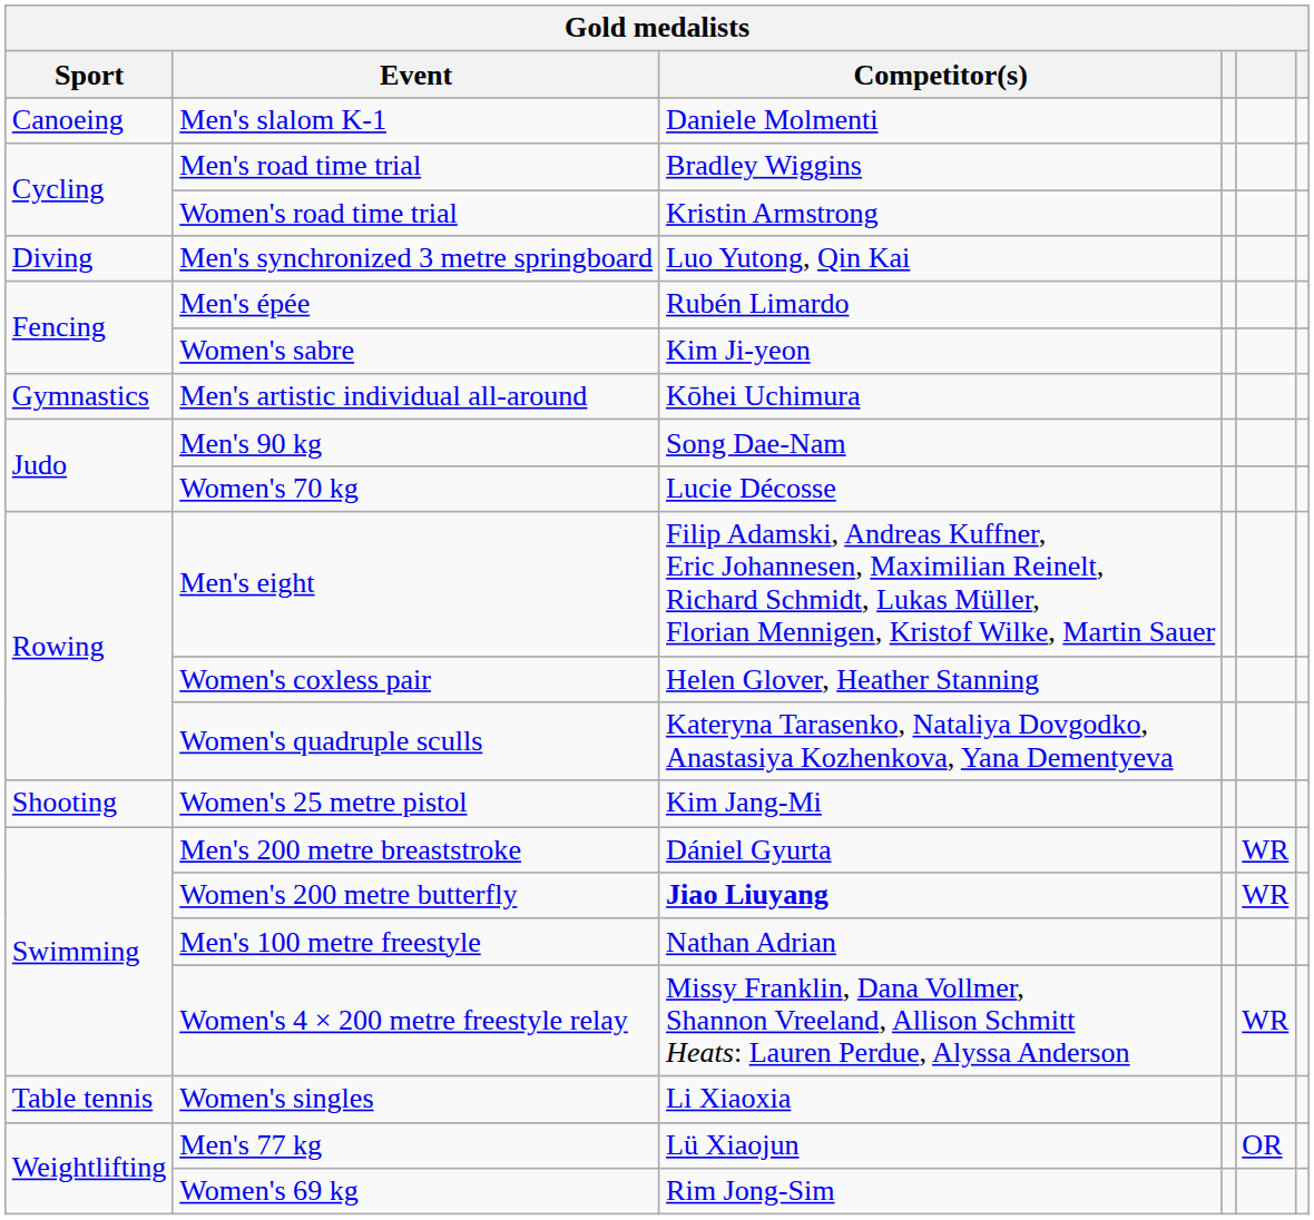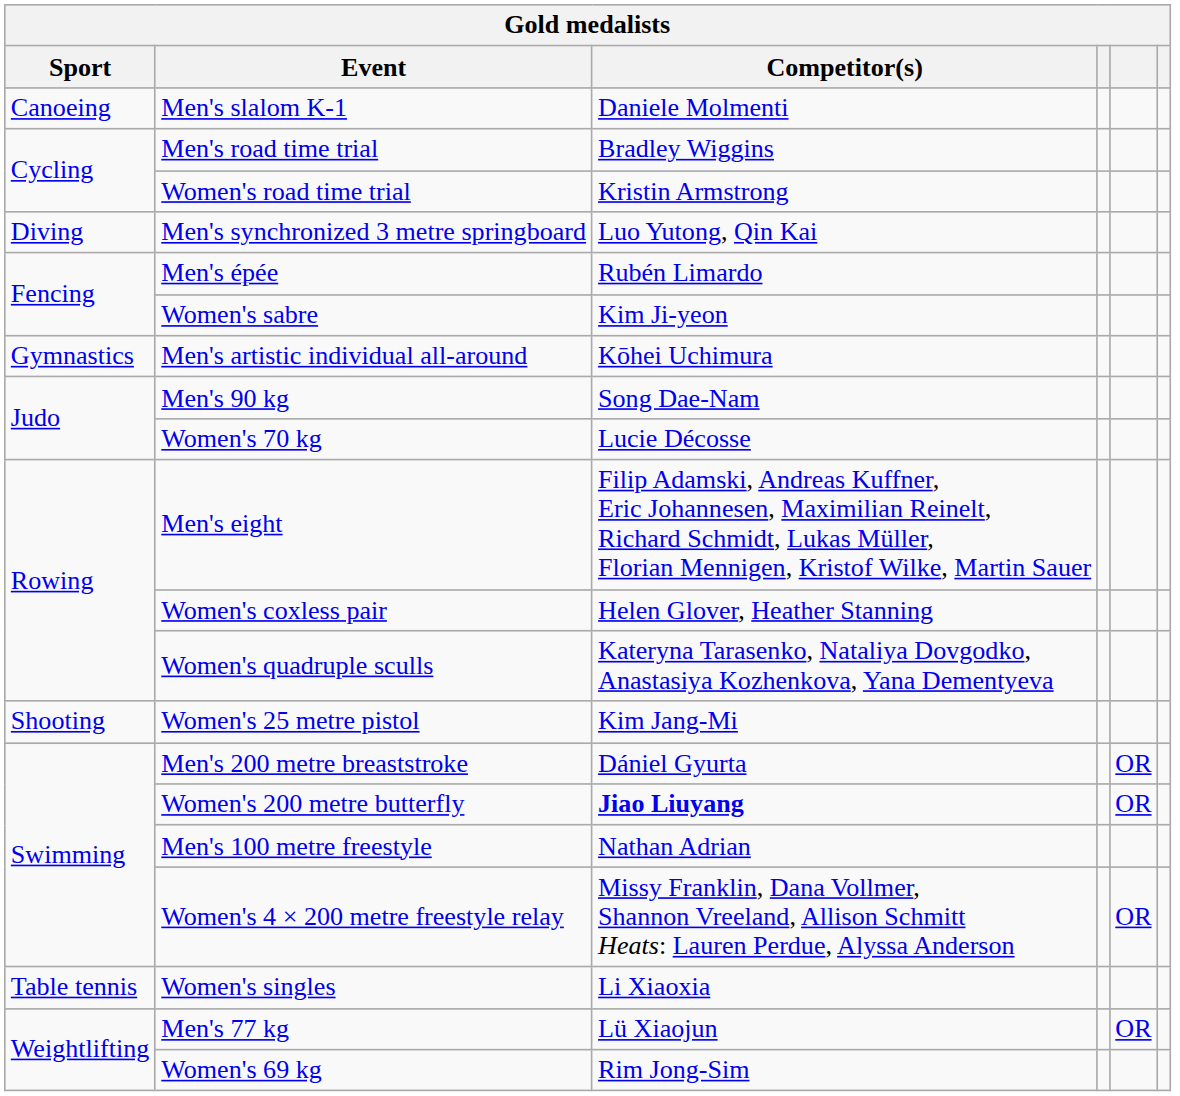 <table class="wikitable">
 <tr>
 <th colspan="6">Gold medalists</th>
 </tr>
 <tr>
 <th>Sport</th>
 <th>Event</th>
 <th>Competitor(s)</th>
 <th></th>
 <th></th>
 <th></th>
 </tr>
 <tr>
 <td><a href='#'>Canoeing</a></td>
 <td><a href='#'>Men's slalom K-1</a></td>
 <td><a href='#'>Daniele Molmenti</a></td>
 <td></td>
 <td></td>
 <td></td>
 </tr>
 <tr>
 <td rowspan="2"><a href='#'>Cycling</a></td>
 <td><a href='#'>Men's road time trial</a></td>
 <td><a href='#'>Bradley Wiggins</a></td>
 <td></td>
 <td></td>
 <td></td>
 </tr>
 <tr>
 <td><a href='#'>Women's road time trial</a></td>
 <td><a href='#'>Kristin Armstrong</a></td>
 <td></td>
 <td></td>
 <td></td>
 </tr>
 <tr>
 <td><a href='#'>Diving</a></td>
 <td><a href='#'>Men's synchronized 3 metre springboard</a></td>
 <td><a href='#'>Luo Yutong</a>, <a href='#'>Qin Kai</a></td>
 <td></td>
 <td></td>
 <td></td>
 </tr>
 <tr>
 <td rowspan="2"><a href='#'>Fencing</a></td>
 <td><a href='#'>Men's épée</a></td>
 <td><a href='#'>Rubén Limardo</a></td>
 <td></td>
 <td></td>
 <td></td>
 </tr>
 <tr>
 <td><a href='#'>Women's sabre</a></td>
 <td><a href='#'>Kim Ji-yeon</a></td>
 <td></td>
 <td></td>
 <td></td>
 </tr>
 <tr>
 <td><a href='#'>Gymnastics</a></td>
 <td><a href='#'>Men's artistic individual all-around</a></td>
 <td><a href='#'>Kōhei Uchimura</a></td>
 <td></td>
 <td></td>
 <td></td>
 </tr>
 <tr>
 <td rowspan="2"><a href='#'>Judo</a></td>
 <td><a href='#'>Men's 90 kg</a></td>
 <td><a href='#'>Song Dae-Nam</a></td>
 <td></td>
 <td></td>
 <td></td>
 </tr>
 <tr>
 <td><a href='#'>Women's 70 kg</a></td>
 <td><a href='#'>Lucie Décosse</a></td>
 <td></td>
 <td></td>
 <td></td>
 </tr>
 <tr>
 <td rowspan="3"><a href='#'>Rowing</a></td>
 <td><a href='#'>Men's eight</a></td>
 <td><a href='#'>Filip Adamski</a>, <a href='#'>Andreas Kuffner</a>,<br><a href='#'>Eric Johannesen</a>, <a href='#'>Maximilian Reinelt</a>,<br><a href='#'>Richard Schmidt</a>, <a href='#'>Lukas Müller</a>,<br><a href='#'>Florian Mennigen</a>, <a href='#'>Kristof Wilke</a>, <a href='#'>Martin Sauer</a></td>
 <td></td>
 <td></td>
 <td></td>
 </tr>
 <tr>
 <td><a href='#'>Women's coxless pair</a></td>
 <td><a href='#'>Helen Glover</a>, <a href='#'>Heather Stanning</a></td>
 <td></td>
 <td></td>
 <td></td>
 </tr>
 <tr>
 <td><a href='#'>Women's quadruple sculls</a></td>
 <td><a href='#'>Kateryna Tarasenko</a>, <a href='#'>Nataliya Dovgodko</a>,<br><a href='#'>Anastasiya Kozhenkova</a>, <a href='#'>Yana Dementyeva</a></td>
 <td></td>
 <td></td>
 <td></td>
 </tr>
 <tr>
 <td><a href='#'>Shooting</a></td>
 <td><a href='#'>Women's 25 metre pistol</a></td>
 <td><a href='#'>Kim Jang-Mi</a></td>
 <td></td>
 <td></td>
 <td></td>
 </tr>
 <tr>
 <td rowspan="4"><a href='#'>Swimming</a></td>
 <td><a href='#'>Men's 200 metre breaststroke</a></td>
 <td><a href='#'>Dániel Gyurta</a></td>
 <td></td>
-<td><a href='#'>WR</a></td>
+<td><a href='#'>OR</a></td>
 <td></td>
 </tr>
 <tr>
 <td><a href='#'>Women's 200 metre butterfly</a></td>
 <td><strong><a href='#'>Jiao Liuyang</a></strong></td>
 <td></td>
-<td><a href='#'>WR</a></td>
+<td><a href='#'>OR</a></td>
 <td></td>
 </tr>
 <tr>
 <td><a href='#'>Men's 100 metre freestyle</a></td>
 <td><a href='#'>Nathan Adrian</a></td>
 <td></td>
 <td></td>
 <td></td>
 </tr>
 <tr>
 <td><a href='#'>Women's 4 × 200 metre freestyle relay</a></td>
 <td><a href='#'>Missy Franklin</a>, <a href='#'>Dana Vollmer</a>,<br><a href='#'>Shannon Vreeland</a>, <a href='#'>Allison Schmitt</a><br><em>Heats</em>: <a href='#'>Lauren Perdue</a>, <a href='#'>Alyssa Anderson</a></td>
 <td></td>
-<td><a href='#'>WR</a></td>
+<td><a href='#'>OR</a></td>
 <td></td>
 </tr>
 <tr>
 <td><a href='#'>Table tennis</a></td>
 <td><a href='#'>Women's singles</a></td>
 <td><a href='#'>Li Xiaoxia</a></td>
 <td></td>
 <td></td>
 <td></td>
 </tr>
 <tr>
 <td rowspan="2"><a href='#'>Weightlifting</a></td>
 <td><a href='#'>Men's 77 kg</a></td>
 <td><a href='#'>Lü Xiaojun</a></td>
 <td></td>
 <td><a href='#'>OR</a></td>
 <td></td>
 </tr>
 <tr>
 <td><a href='#'>Women's 69 kg</a></td>
 <td><a href='#'>Rim Jong-Sim</a></td>
 <td></td>
 <td></td>
 <td></td>
 </tr>
 </table>
